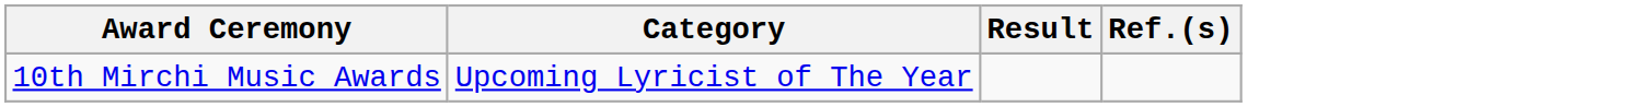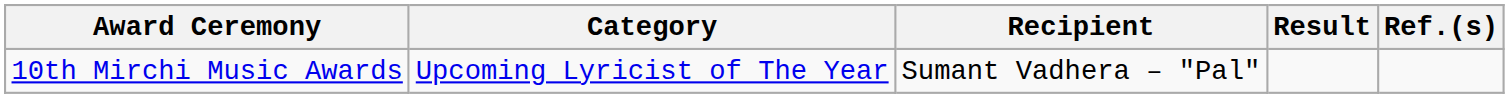 <table class="wikitable">
 <tr>
 <th>Award Ceremony</th>
 <th>Category</th>
+<th>Recipient</th>
 <th>Result</th>
 <th>Ref.(s)</th>
 </tr>
 <tr>
 <td><a href='#'>10th Mirchi Music Awards</a></td>
 <td><a href='#'>Upcoming Lyricist of The Year</a></td>
+<td>Sumant Vadhera – "Pal"</td>
 <td></td>
 <td></td>
 </tr>
 </table>
